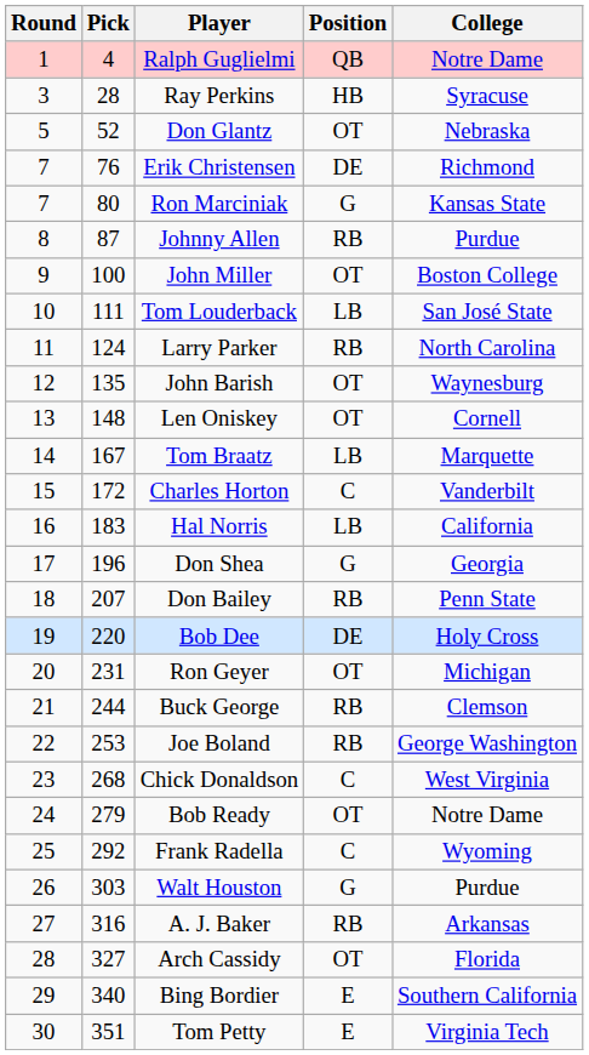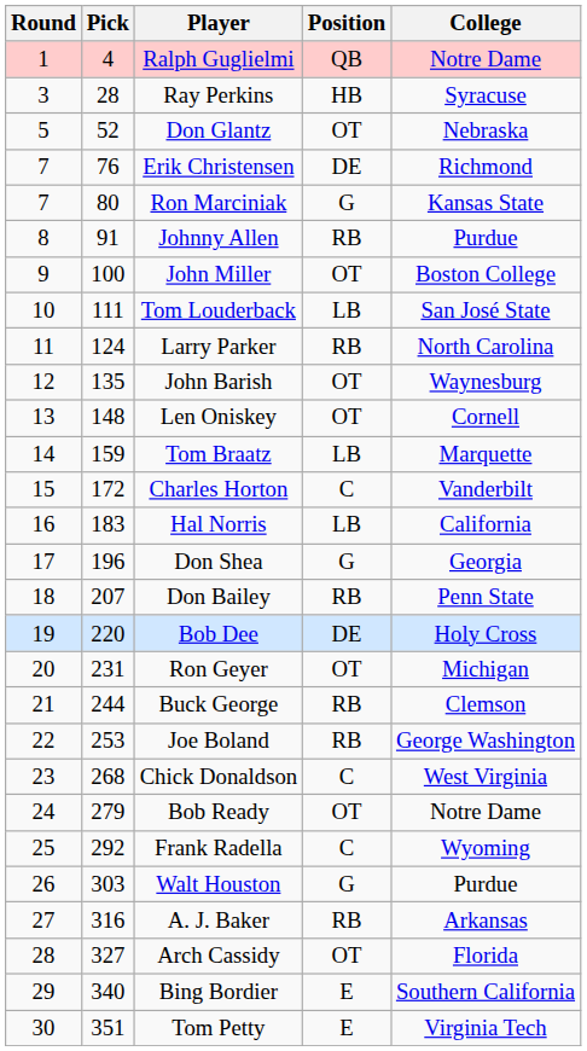 <table class="wikitable sortable sortable"  style="text-align:center;">
 <tr>
 <th>Round</th>
 <th>Pick</th>
 <th>Player</th>
 <th>Position</th>
 <th>College</th>
 </tr>
 <tr style="background:#fcc;">
 <td>1</td>
 <td>4</td>
 <td><a href='#'>Ralph Guglielmi</a></td>
 <td>QB</td>
 <td><a href='#'>Notre Dame</a></td>
 </tr>
 <tr>
 <td>3</td>
 <td>28</td>
 <td>Ray Perkins</td>
 <td>HB</td>
 <td><a href='#'>Syracuse</a></td>
 </tr>
 <tr>
 <td>5</td>
 <td>52</td>
 <td><a href='#'>Don Glantz</a></td>
 <td>OT</td>
 <td><a href='#'>Nebraska</a></td>
 </tr>
 <tr>
 <td>7</td>
 <td>76</td>
 <td><a href='#'>Erik Christensen</a></td>
 <td>DE</td>
 <td><a href='#'>Richmond</a></td>
 </tr>
 <tr>
 <td>7</td>
 <td>80</td>
 <td><a href='#'>Ron Marciniak</a></td>
 <td>G</td>
 <td><a href='#'>Kansas State</a></td>
 </tr>
 <tr>
 <td>8</td>
-<td>87</td>
+<td>91</td>
 <td><a href='#'>Johnny Allen</a></td>
 <td>RB</td>
 <td><a href='#'>Purdue</a></td>
 </tr>
 <tr>
 <td>9</td>
 <td>100</td>
 <td><a href='#'>John Miller</a></td>
 <td>OT</td>
 <td><a href='#'>Boston College</a></td>
 </tr>
 <tr>
 <td>10</td>
 <td>111</td>
 <td><a href='#'>Tom Louderback</a></td>
 <td>LB</td>
 <td><a href='#'>San José State</a></td>
 </tr>
 <tr>
 <td>11</td>
 <td>124</td>
 <td>Larry Parker</td>
 <td>RB</td>
 <td><a href='#'>North Carolina</a></td>
 </tr>
 <tr>
 <td>12</td>
 <td>135</td>
 <td>John Barish</td>
 <td>OT</td>
 <td><a href='#'>Waynesburg</a></td>
 </tr>
 <tr>
 <td>13</td>
 <td>148</td>
 <td>Len Oniskey</td>
 <td>OT</td>
 <td><a href='#'>Cornell</a></td>
 </tr>
 <tr>
 <td>14</td>
-<td>167</td>
+<td>159</td>
 <td><a href='#'>Tom Braatz</a></td>
 <td>LB</td>
 <td><a href='#'>Marquette</a></td>
 </tr>
 <tr>
 <td>15</td>
 <td>172</td>
 <td><a href='#'>Charles Horton</a></td>
 <td>C</td>
 <td><a href='#'>Vanderbilt</a></td>
 </tr>
 <tr>
 <td>16</td>
 <td>183</td>
 <td><a href='#'>Hal Norris</a></td>
 <td>LB</td>
 <td><a href='#'>California</a></td>
 </tr>
 <tr>
 <td>17</td>
 <td>196</td>
 <td>Don Shea</td>
 <td>G</td>
 <td><a href='#'>Georgia</a></td>
 </tr>
 <tr>
 <td>18</td>
 <td>207</td>
 <td>Don Bailey</td>
 <td>RB</td>
 <td><a href='#'>Penn State</a></td>
 </tr>
 <tr style="background:#d0e7ff;">
 <td>19</td>
 <td>220</td>
 <td><a href='#'>Bob Dee</a></td>
 <td>DE</td>
 <td><a href='#'>Holy Cross</a></td>
 </tr>
 <tr>
 <td>20</td>
 <td>231</td>
 <td>Ron Geyer</td>
 <td>OT</td>
 <td><a href='#'>Michigan</a></td>
 </tr>
 <tr>
 <td>21</td>
 <td>244</td>
 <td>Buck George</td>
 <td>RB</td>
 <td><a href='#'>Clemson</a></td>
 </tr>
 <tr>
 <td>22</td>
 <td>253</td>
 <td>Joe Boland</td>
 <td>RB</td>
 <td><a href='#'>George Washington</a></td>
 </tr>
 <tr>
 <td>23</td>
 <td>268</td>
 <td>Chick Donaldson</td>
 <td>C</td>
 <td><a href='#'>West Virginia</a></td>
 </tr>
 <tr>
 <td>24</td>
 <td>279</td>
 <td>Bob Ready</td>
 <td>OT</td>
 <td>Notre Dame</td>
 </tr>
 <tr>
 <td>25</td>
 <td>292</td>
 <td>Frank Radella</td>
 <td>C</td>
 <td><a href='#'>Wyoming</a></td>
 </tr>
 <tr>
 <td>26</td>
 <td>303</td>
 <td><a href='#'>Walt Houston</a></td>
 <td>G</td>
 <td>Purdue</td>
 </tr>
 <tr>
 <td>27</td>
 <td>316</td>
 <td>A. J. Baker</td>
 <td>RB</td>
 <td><a href='#'>Arkansas</a></td>
 </tr>
 <tr>
 <td>28</td>
 <td>327</td>
 <td>Arch Cassidy</td>
 <td>OT</td>
 <td><a href='#'>Florida</a></td>
 </tr>
 <tr>
 <td>29</td>
 <td>340</td>
 <td>Bing Bordier</td>
 <td>E</td>
 <td><a href='#'>Southern California</a></td>
 </tr>
 <tr>
 <td>30</td>
 <td>351</td>
 <td>Tom Petty</td>
 <td>E</td>
 <td><a href='#'>Virginia Tech</a></td>
 </tr>
 </table>
